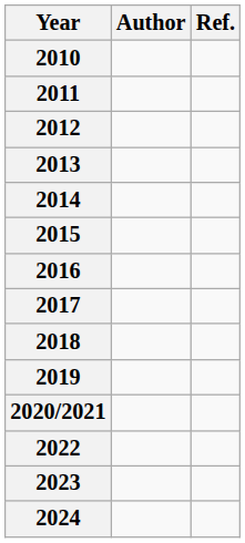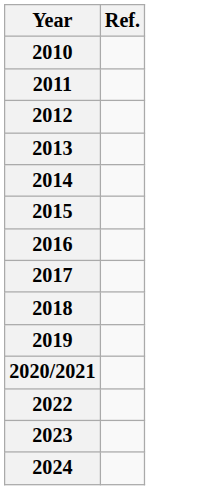 <table class="wikitable sortable mw-collapsible">
 <tr>
 <th>Year</th>
-<th>Author</th>
 <th>Ref.</th>
 </tr>
 <tr>
 <th>2010</th>
 <td></td>
-<td></td>
 </tr>
 <tr>
 <th>2011</th>
-<td></td>
 <td></td>
 </tr>
 <tr>
 <th>2012</th>
 <td></td>
-<td></td>
 </tr>
 <tr>
 <th>2013</th>
-<td></td>
 <td></td>
 </tr>
 <tr>
 <th>2014</th>
 <td></td>
-<td></td>
 </tr>
 <tr>
 <th>2015</th>
-<td></td>
 <td></td>
 </tr>
 <tr>
 <th>2016</th>
 <td></td>
-<td></td>
 </tr>
 <tr>
 <th>2017</th>
-<td></td>
 <td></td>
 </tr>
 <tr>
 <th>2018</th>
 <td></td>
-<td></td>
 </tr>
 <tr>
 <th>2019</th>
-<td></td>
 <td></td>
 </tr>
 <tr>
 <th>2020/2021</th>
 <td></td>
-<td></td>
 </tr>
 <tr>
 <th>2022</th>
-<td></td>
 <td></td>
 </tr>
 <tr>
 <th>2023</th>
 <td></td>
-<td></td>
 </tr>
 <tr>
 <th>2024</th>
 <td></td>
-<td></td>
 </tr>
 </table>
